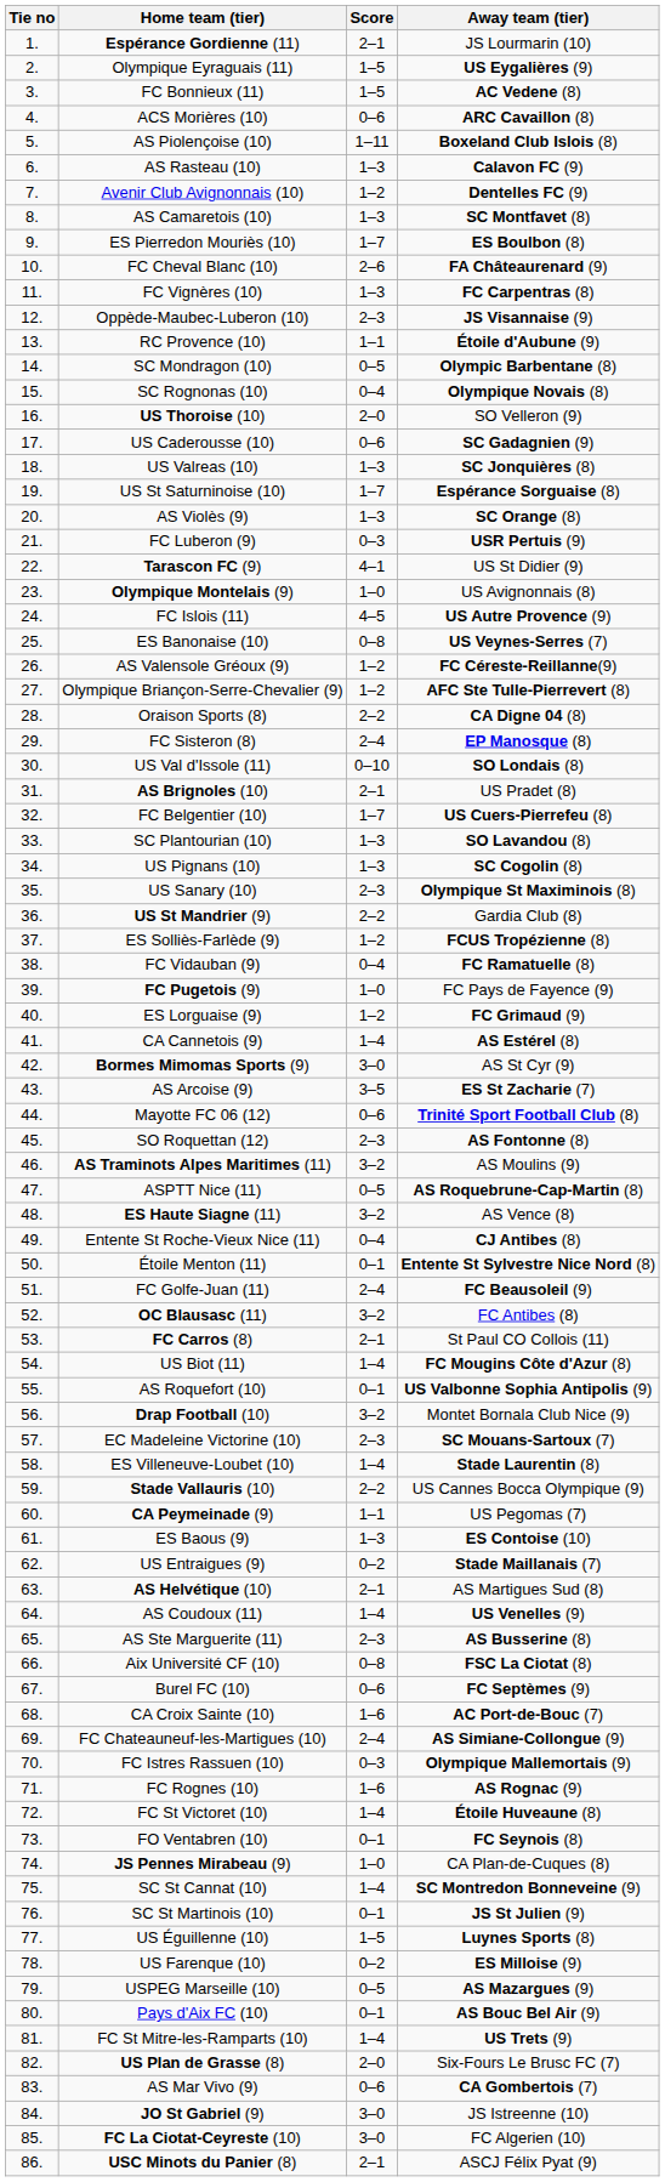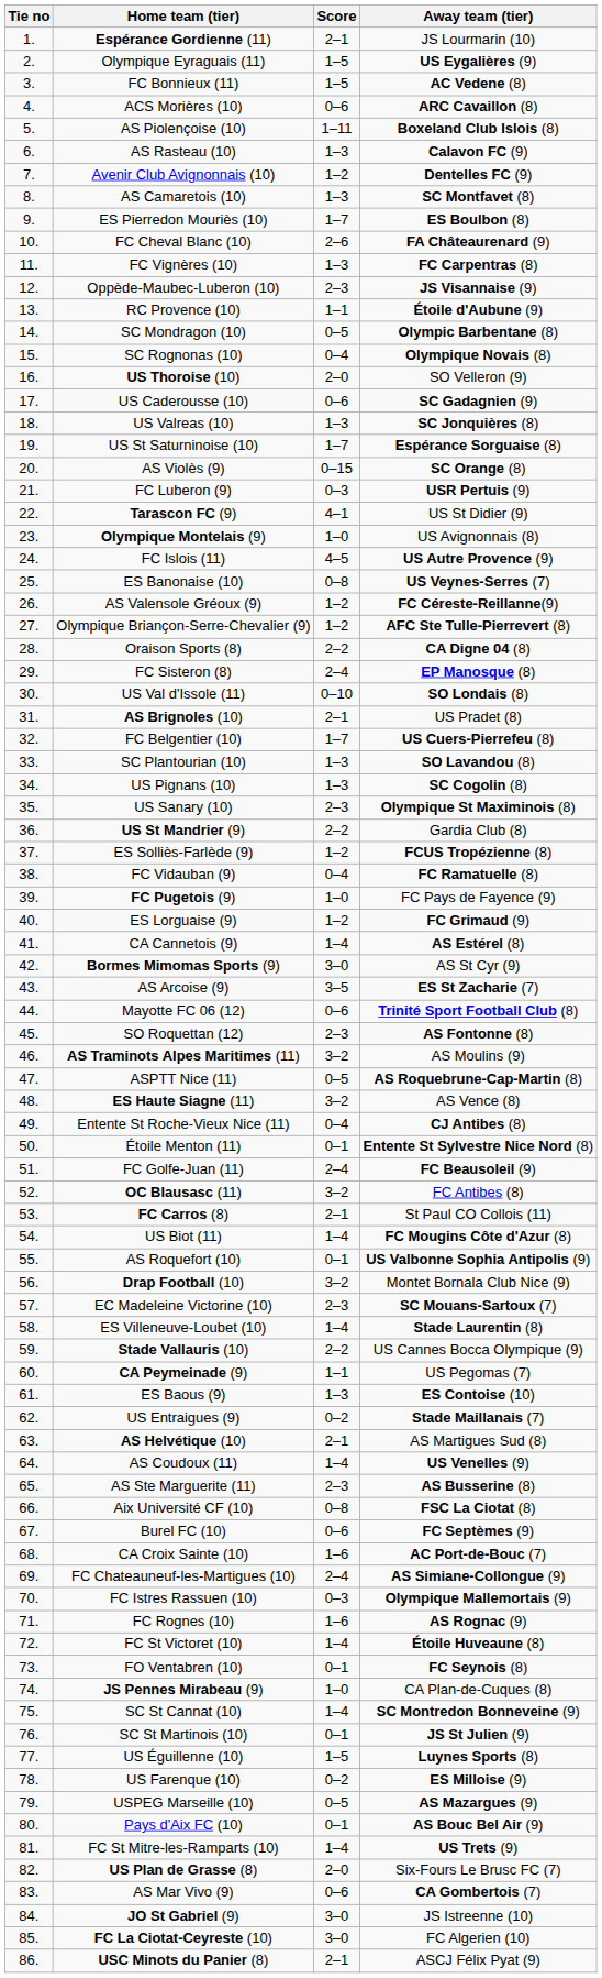 <table class="wikitable" style="text-align: center">
 <tr>
 <th>Tie no</th>
 <th>Home team (tier)</th>
 <th>Score</th>
 <th>Away team (tier)</th>
 </tr>
 <tr>
 <td>1.</td>
 <td><strong>Espérance Gordienne</strong> (11)</td>
 <td>2–1</td>
 <td>JS Lourmarin (10)</td>
 </tr>
 <tr>
 <td>2.</td>
 <td>Olympique Eyraguais (11)</td>
 <td>1–5</td>
 <td><strong>US Eygalières</strong> (9)</td>
 </tr>
 <tr>
 <td>3.</td>
 <td>FC Bonnieux (11)</td>
 <td>1–5</td>
 <td><strong>AC Vedene</strong> (8)</td>
 </tr>
 <tr>
 <td>4.</td>
 <td>ACS Morières (10)</td>
 <td>0–6</td>
 <td><strong>ARC Cavaillon</strong> (8)</td>
 </tr>
 <tr>
 <td>5.</td>
 <td>AS Piolençoise (10)</td>
 <td>1–11</td>
 <td><strong>Boxeland Club Islois</strong> (8)</td>
 </tr>
 <tr>
 <td>6.</td>
 <td>AS Rasteau (10)</td>
 <td>1–3</td>
 <td><strong>Calavon FC</strong> (9)</td>
 </tr>
 <tr>
 <td>7.</td>
 <td><a href='#'>Avenir Club Avignonnais</a> (10)</td>
 <td>1–2</td>
 <td><strong>Dentelles FC</strong> (9)</td>
 </tr>
 <tr>
 <td>8.</td>
 <td>AS Camaretois (10)</td>
 <td>1–3</td>
 <td><strong>SC Montfavet</strong> (8)</td>
 </tr>
 <tr>
 <td>9.</td>
 <td>ES Pierredon Mouriès (10)</td>
 <td>1–7</td>
 <td><strong>ES Boulbon</strong> (8)</td>
 </tr>
 <tr>
 <td>10.</td>
 <td>FC Cheval Blanc (10)</td>
 <td>2–6</td>
 <td><strong>FA Châteaurenard</strong> (9)</td>
 </tr>
 <tr>
 <td>11.</td>
 <td>FC Vignères (10)</td>
 <td>1–3</td>
 <td><strong>FC Carpentras</strong> (8)</td>
 </tr>
 <tr>
 <td>12.</td>
 <td>Oppède-Maubec-Luberon (10)</td>
 <td>2–3</td>
 <td><strong>JS Visannaise</strong> (9)</td>
 </tr>
 <tr>
 <td>13.</td>
 <td>RC Provence (10)</td>
 <td>1–1 </td>
 <td><strong>Étoile d'Aubune</strong> (9)</td>
 </tr>
 <tr>
 <td>14.</td>
 <td>SC Mondragon (10)</td>
 <td>0–5</td>
 <td><strong>Olympic Barbentane</strong> (8)</td>
 </tr>
 <tr>
 <td>15.</td>
 <td>SC Rognonas (10)</td>
 <td>0–4</td>
 <td><strong>Olympique Novais</strong> (8)</td>
 </tr>
 <tr>
 <td>16.</td>
 <td><strong>US Thoroise</strong> (10)</td>
 <td>2–0</td>
 <td>SO Velleron (9)</td>
 </tr>
 <tr>
 <td>17.</td>
 <td>US Caderousse (10)</td>
 <td>0–6</td>
 <td><strong>SC Gadagnien</strong> (9)</td>
 </tr>
 <tr>
 <td>18.</td>
 <td>US Valreas (10)</td>
 <td>1–3</td>
 <td><strong>SC Jonquières</strong> (8)</td>
 </tr>
 <tr>
 <td>19.</td>
 <td>US St Saturninoise (10)</td>
 <td>1–7</td>
 <td><strong>Espérance Sorguaise</strong> (8)</td>
 </tr>
 <tr>
 <td>20.</td>
 <td>AS Violès (9)</td>
-<td>1–3 </td>
+<td>0–15</td>
 <td><strong>SC Orange</strong> (8)</td>
 </tr>
 <tr>
 <td>21.</td>
 <td>FC Luberon (9)</td>
 <td>0–3</td>
 <td><strong>USR Pertuis</strong> (9)</td>
 </tr>
 <tr>
 <td>22.</td>
 <td><strong>Tarascon FC</strong> (9)</td>
 <td>4–1</td>
 <td>US St Didier (9)</td>
 </tr>
 <tr>
 <td>23.</td>
 <td><strong>Olympique Montelais</strong> (9)</td>
 <td>1–0</td>
 <td>US Avignonnais (8)</td>
 </tr>
 <tr>
 <td>24.</td>
 <td>FC Islois (11)</td>
 <td>4–5</td>
 <td><strong>US Autre Provence</strong> (9)</td>
 </tr>
 <tr>
 <td>25.</td>
 <td>ES Banonaise (10)</td>
 <td>0–8</td>
 <td><strong>US Veynes-Serres</strong> (7)</td>
 </tr>
 <tr>
 <td>26.</td>
 <td>AS Valensole Gréoux (9)</td>
 <td>1–2</td>
 <td><strong>FC Céreste-Reillanne</strong>(9)</td>
 </tr>
 <tr>
 <td>27.</td>
 <td>Olympique Briançon-Serre-Chevalier (9)</td>
 <td>1–2</td>
 <td><strong>AFC Ste Tulle-Pierrevert</strong> (8)</td>
 </tr>
 <tr>
 <td>28.</td>
 <td>Oraison Sports (8)</td>
 <td>2–2 </td>
 <td><strong>CA Digne 04</strong> (8)</td>
 </tr>
 <tr>
 <td>29.</td>
 <td>FC Sisteron (8)</td>
 <td>2–4</td>
 <td><strong><a href='#'>EP Manosque</a></strong> (8)</td>
 </tr>
 <tr>
 <td>30.</td>
 <td>US Val d'Issole (11)</td>
 <td>0–10</td>
 <td><strong>SO Londais</strong> (8)</td>
 </tr>
 <tr>
 <td>31.</td>
 <td><strong>AS Brignoles</strong> (10)</td>
 <td>2–1</td>
 <td>US Pradet (8)</td>
 </tr>
 <tr>
 <td>32.</td>
 <td>FC Belgentier (10)</td>
 <td>1–7</td>
 <td><strong>US Cuers-Pierrefeu</strong> (8)</td>
 </tr>
 <tr>
 <td>33.</td>
 <td>SC Plantourian (10)</td>
 <td>1–3</td>
 <td><strong>SO Lavandou</strong> (8)</td>
 </tr>
 <tr>
 <td>34.</td>
 <td>US Pignans (10)</td>
 <td>1–3</td>
 <td><strong>SC Cogolin</strong> (8)</td>
 </tr>
 <tr>
 <td>35.</td>
 <td>US Sanary (10)</td>
 <td>2–3</td>
 <td><strong>Olympique St Maximinois</strong> (8)</td>
 </tr>
 <tr>
 <td>36.</td>
 <td><strong>US St Mandrier</strong> (9)</td>
 <td>2–2 </td>
 <td>Gardia Club (8)</td>
 </tr>
 <tr>
 <td>37.</td>
 <td>ES Solliès-Farlède (9)</td>
 <td>1–2</td>
 <td><strong>FCUS Tropézienne</strong> (8)</td>
 </tr>
 <tr>
 <td>38.</td>
 <td>FC Vidauban (9)</td>
 <td>0–4</td>
 <td><strong>FC Ramatuelle</strong> (8)</td>
 </tr>
 <tr>
 <td>39.</td>
 <td><strong>FC Pugetois</strong> (9)</td>
 <td>1–0</td>
 <td>FC Pays de Fayence (9)</td>
 </tr>
 <tr>
 <td>40.</td>
 <td>ES Lorguaise (9)</td>
 <td>1–2</td>
 <td><strong>FC Grimaud</strong> (9)</td>
 </tr>
 <tr>
 <td>41.</td>
 <td>CA Cannetois (9)</td>
 <td>1–4</td>
 <td><strong>AS Estérel</strong> (8)</td>
 </tr>
 <tr>
 <td>42.</td>
 <td><strong>Bormes Mimomas Sports</strong> (9)</td>
 <td>3–0</td>
 <td>AS St Cyr (9)</td>
 </tr>
 <tr>
 <td>43.</td>
 <td>AS Arcoise (9)</td>
 <td>3–5</td>
 <td><strong>ES St Zacharie</strong> (7)</td>
 </tr>
 <tr>
 <td>44.</td>
 <td>Mayotte FC 06 (12)</td>
 <td>0–6</td>
 <td><strong><a href='#'>Trinité Sport Football Club</a></strong> (8)</td>
 </tr>
 <tr>
 <td>45.</td>
 <td>SO Roquettan (12)</td>
 <td>2–3</td>
 <td><strong>AS Fontonne</strong> (8)</td>
 </tr>
 <tr>
 <td>46.</td>
 <td><strong>AS Traminots Alpes Maritimes</strong> (11)</td>
 <td>3–2</td>
 <td>AS Moulins (9)</td>
 </tr>
 <tr>
 <td>47.</td>
 <td>ASPTT Nice (11)</td>
 <td>0–5</td>
 <td><strong>AS Roquebrune-Cap-Martin</strong> (8)</td>
 </tr>
 <tr>
 <td>48.</td>
 <td><strong>ES Haute Siagne</strong> (11)</td>
 <td>3–2</td>
 <td>AS Vence (8)</td>
 </tr>
 <tr>
 <td>49.</td>
 <td>Entente St Roche-Vieux Nice (11)</td>
 <td>0–4</td>
 <td><strong>CJ Antibes</strong> (8)</td>
 </tr>
 <tr>
 <td>50.</td>
 <td>Étoile Menton (11)</td>
 <td>0–1</td>
 <td><strong>Entente St Sylvestre Nice Nord</strong> (8)</td>
 </tr>
 <tr>
 <td>51.</td>
 <td>FC Golfe-Juan (11)</td>
 <td>2–4</td>
 <td><strong>FC Beausoleil</strong> (9)</td>
 </tr>
 <tr>
 <td>52.</td>
 <td><strong>OC Blausasc</strong> (11)</td>
 <td>3–2</td>
 <td><a href='#'>FC Antibes</a> (8)</td>
 </tr>
 <tr>
 <td>53.</td>
 <td><strong>FC Carros</strong> (8)</td>
 <td>2–1</td>
 <td>St Paul CO Collois (11)</td>
 </tr>
 <tr>
 <td>54.</td>
 <td>US Biot (11)</td>
 <td>1–4</td>
 <td><strong>FC Mougins Côte d'Azur</strong> (8)</td>
 </tr>
 <tr>
 <td>55.</td>
 <td>AS Roquefort (10)</td>
 <td>0–1</td>
 <td><strong>US Valbonne Sophia Antipolis</strong> (9)</td>
 </tr>
 <tr>
 <td>56.</td>
 <td><strong>Drap Football</strong> (10)</td>
 <td>3–2</td>
 <td>Montet Bornala Club Nice (9)</td>
 </tr>
 <tr>
 <td>57.</td>
 <td>EC Madeleine Victorine (10)</td>
 <td>2–3</td>
 <td><strong>SC Mouans-Sartoux</strong> (7)</td>
 </tr>
 <tr>
 <td>58.</td>
 <td>ES Villeneuve-Loubet (10)</td>
 <td>1–4</td>
 <td><strong>Stade Laurentin</strong> (8)</td>
 </tr>
 <tr>
 <td>59.</td>
 <td><strong>Stade Vallauris</strong> (10)</td>
 <td>2–2 </td>
 <td>US Cannes Bocca Olympique (9)</td>
 </tr>
 <tr>
 <td>60.</td>
 <td><strong>CA Peymeinade</strong> (9)</td>
 <td>1–1 </td>
 <td>US Pegomas (7)</td>
 </tr>
 <tr>
 <td>61.</td>
 <td>ES Baous (9)</td>
 <td>1–3</td>
 <td><strong>ES Contoise</strong> (10)</td>
 </tr>
 <tr>
 <td>62.</td>
 <td>US Entraigues (9)</td>
 <td>0–2</td>
 <td><strong>Stade Maillanais</strong> (7)</td>
 </tr>
 <tr>
 <td>63.</td>
 <td><strong>AS Helvétique</strong> (10)</td>
 <td>2–1</td>
 <td>AS Martigues Sud (8)</td>
 </tr>
 <tr>
 <td>64.</td>
 <td>AS Coudoux (11)</td>
 <td>1–4</td>
 <td><strong>US Venelles</strong> (9)</td>
 </tr>
 <tr>
 <td>65.</td>
 <td>AS Ste Marguerite (11)</td>
 <td>2–3</td>
 <td><strong>AS Busserine</strong> (8)</td>
 </tr>
 <tr>
 <td>66.</td>
 <td>Aix Université CF (10)</td>
 <td>0–8</td>
 <td><strong>FSC La Ciotat</strong> (8)</td>
 </tr>
 <tr>
 <td>67.</td>
 <td>Burel FC (10)</td>
 <td>0–6</td>
 <td><strong>FC Septèmes</strong> (9)</td>
 </tr>
 <tr>
 <td>68.</td>
 <td>CA Croix Sainte (10)</td>
 <td>1–6</td>
 <td><strong>AC Port-de-Bouc</strong> (7)</td>
 </tr>
 <tr>
 <td>69.</td>
 <td>FC Chateauneuf-les-Martigues (10)</td>
 <td>2–4</td>
 <td><strong>AS Simiane-Collongue</strong> (9)</td>
 </tr>
 <tr>
 <td>70.</td>
 <td>FC Istres Rassuen (10)</td>
 <td>0–3 </td>
 <td><strong>Olympique Mallemortais</strong> (9)</td>
 </tr>
 <tr>
 <td>71.</td>
 <td>FC Rognes (10)</td>
 <td>1–6</td>
 <td><strong>AS Rognac</strong> (9)</td>
 </tr>
 <tr>
 <td>72.</td>
 <td>FC St Victoret (10)</td>
 <td>1–4</td>
 <td><strong>Étoile Huveaune</strong> (8)</td>
 </tr>
 <tr>
 <td>73.</td>
 <td>FO Ventabren (10)</td>
 <td>0–1 </td>
 <td><strong>FC Seynois</strong> (8)</td>
 </tr>
 <tr>
 <td>74.</td>
 <td><strong>JS Pennes Mirabeau</strong> (9)</td>
 <td>1–0</td>
 <td>CA Plan-de-Cuques (8)</td>
 </tr>
 <tr>
 <td>75.</td>
 <td>SC St Cannat (10)</td>
 <td>1–4</td>
 <td><strong>SC Montredon Bonneveine</strong> (9)</td>
 </tr>
 <tr>
 <td>76.</td>
 <td>SC St Martinois (10)</td>
 <td>0–1</td>
 <td><strong>JS St Julien</strong> (9)</td>
 </tr>
 <tr>
 <td>77.</td>
 <td>US Éguillenne (10)</td>
 <td>1–5</td>
 <td><strong>Luynes Sports</strong> (8)</td>
 </tr>
 <tr>
 <td>78.</td>
 <td>US Farenque (10)</td>
 <td>0–2</td>
 <td><strong>ES Milloise</strong> (9)</td>
 </tr>
 <tr>
 <td>79.</td>
 <td>USPEG Marseille (10)</td>
 <td>0–5</td>
 <td><strong>AS Mazargues</strong> (9)</td>
 </tr>
 <tr>
 <td>80.</td>
 <td><a href='#'>Pays d'Aix FC</a> (10)</td>
 <td>0–1</td>
 <td><strong>AS Bouc Bel Air</strong> (9)</td>
 </tr>
 <tr>
 <td>81.</td>
 <td>FC St Mitre-les-Ramparts (10)</td>
 <td>1–4</td>
 <td><strong>US Trets</strong> (9)</td>
 </tr>
 <tr>
 <td>82.</td>
 <td><strong>US Plan de Grasse</strong> (8)</td>
 <td>2–0</td>
 <td>Six-Fours Le Brusc FC (7)</td>
 </tr>
 <tr>
 <td>83.</td>
 <td>AS Mar Vivo (9)</td>
 <td>0–6</td>
 <td><strong>CA Gombertois</strong> (7)</td>
 </tr>
 <tr>
 <td>84.</td>
 <td><strong>JO St Gabriel</strong> (9)</td>
 <td>3–0</td>
 <td>JS Istreenne (10)</td>
 </tr>
 <tr>
 <td>85.</td>
 <td><strong>FC La Ciotat-Ceyreste</strong> (10)</td>
 <td>3–0 </td>
 <td>FC Algerien (10)</td>
 </tr>
 <tr>
 <td>86.</td>
 <td><strong>USC Minots du Panier</strong> (8)</td>
 <td>2–1</td>
 <td>ASCJ Félix Pyat (9)</td>
 </tr>
 </table>
